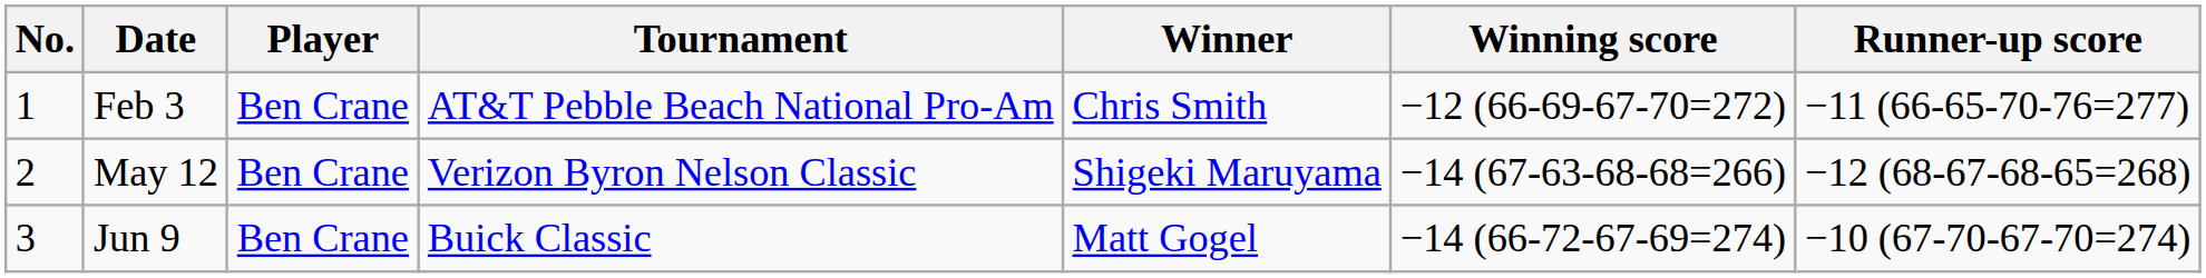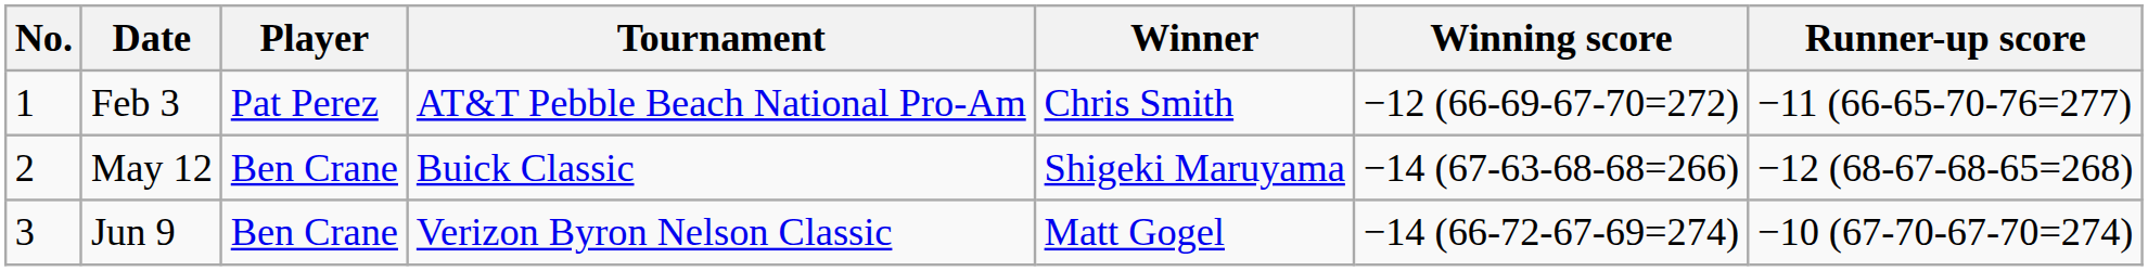 <table class="wikitable" style="font-size:95%;">
 <tr>
 <th>No.</th>
 <th>Date</th>
 <th>Player</th>
 <th>Tournament</th>
 <th>Winner</th>
 <th>Winning score</th>
 <th>Runner-up score</th>
 </tr>
 <tr>
 <td>1</td>
 <td>Feb 3</td>
-<td> <a href='#'>Ben Crane</a></td>
+<td> <a href='#'>Pat Perez</a></td>
 <td><a href='#'>AT&T Pebble Beach National Pro-Am</a></td>
 <td> <a href='#'>Chris Smith</a></td>
 <td>−12 (66-69-67-70=272)</td>
 <td>−11 (66-65-70-76=277)</td>
 </tr>
 <tr>
 <td>2</td>
 <td>May 12</td>
 <td> <a href='#'>Ben Crane</a></td>
-<td><a href='#'>Verizon Byron Nelson Classic</a></td>
+<td><a href='#'>Buick Classic</a></td>
 <td> <a href='#'>Shigeki Maruyama</a></td>
 <td>−14 (67-63-68-68=266)</td>
 <td>−12 (68-67-68-65=268)</td>
 </tr>
 <tr>
 <td>3</td>
 <td>Jun 9</td>
 <td> <a href='#'>Ben Crane</a></td>
-<td><a href='#'>Buick Classic</a></td>
+<td><a href='#'>Verizon Byron Nelson Classic</a></td>
 <td> <a href='#'>Matt Gogel</a></td>
 <td>−14 (66-72-67-69=274)</td>
 <td>−10 (67-70-67-70=274)</td>
 </tr>
 </table>
